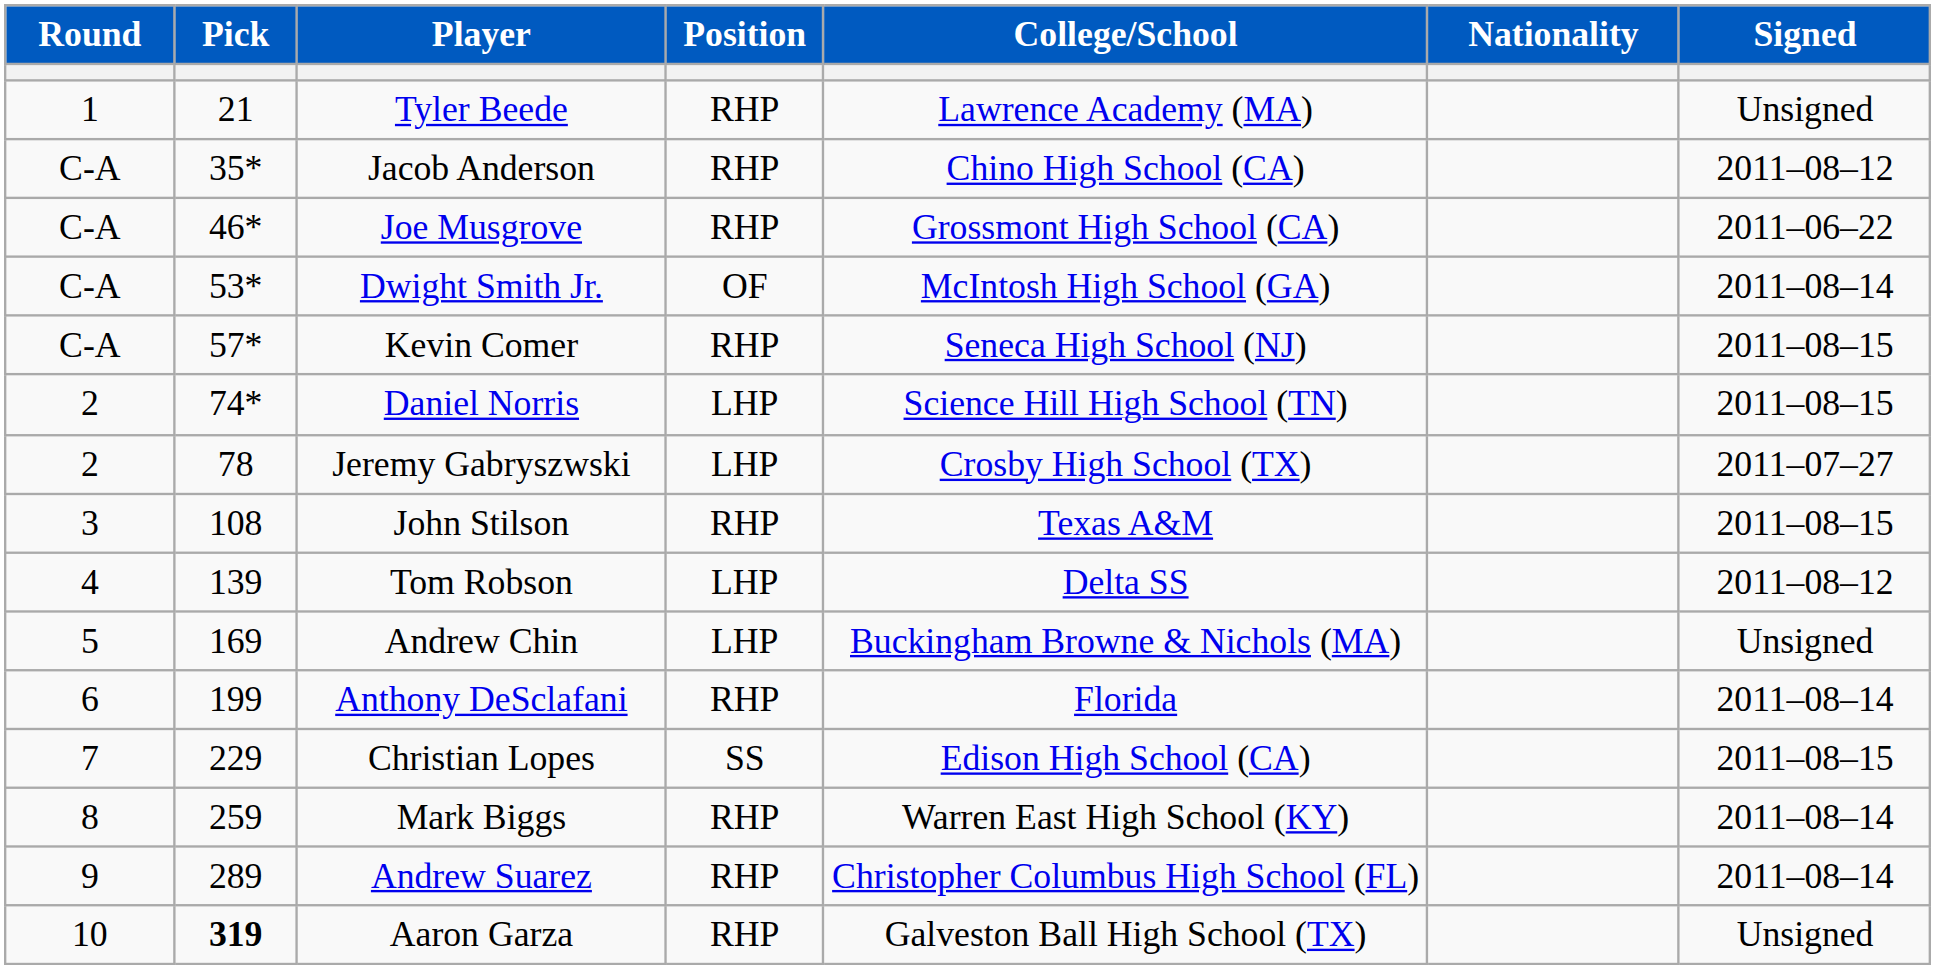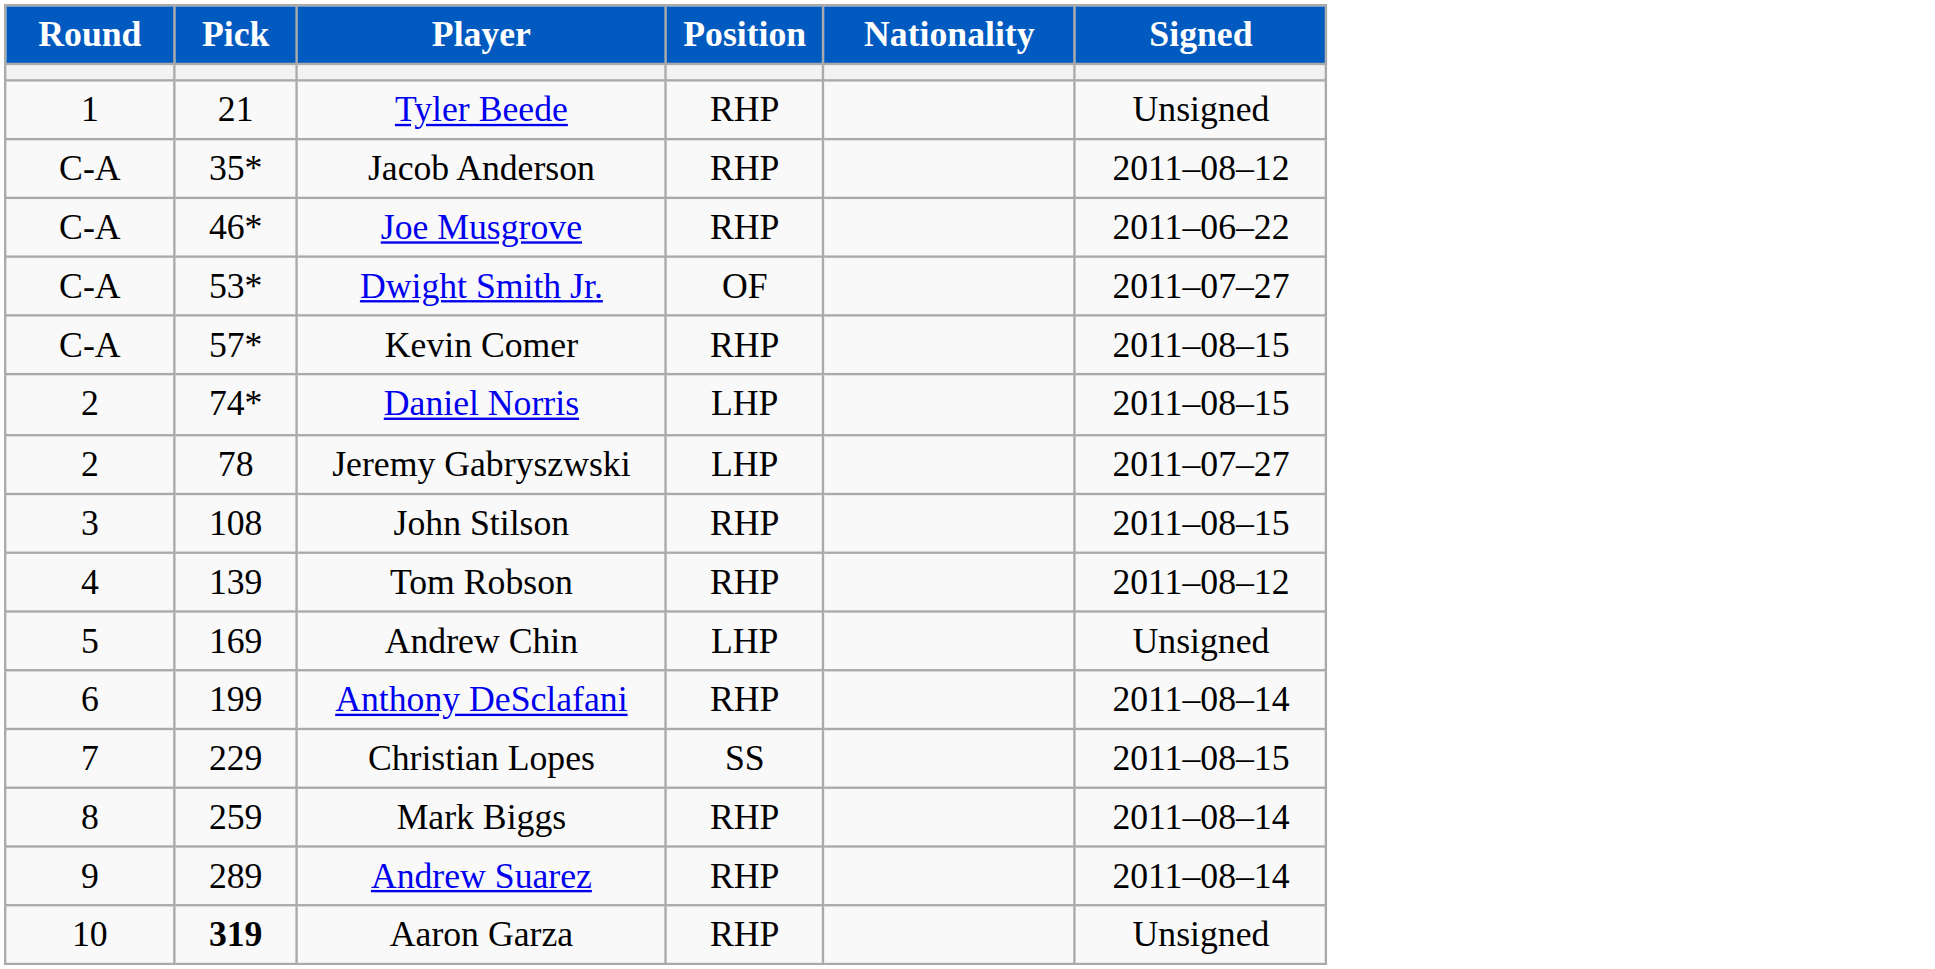 <table class="wikitable" style="font-size: 95%; text-align: center;">
 <tr>
 <th style="background:#005ac0; color:white;">Round</th>
 <th style="background:#005ac0; color:white;">Pick</th>
 <th style="background:#005ac0; color:white;">Player</th>
 <th style="background:#005ac0; color:white;">Position</th>
-<th style="background:#005ac0; color:white;">College/School</th>
 <th style="background:#005ac0; color:white;">Nationality</th>
 <th style="background:#005ac0; color:white;">Signed</th>
 </tr>
 <tr>
 <th width="65"></th>
 <th width="45"></th>
 <th style="width:150px;"></th>
 <th width="60"></th>
-<th style="width:250px;"></th>
 <th style="width:100px;"></th>
 <th style="width:100px;"></th>
 </tr>
 <tr>
 <td>1</td>
 <td>21</td>
 <td><a href='#'>Tyler Beede</a></td>
 <td>RHP</td>
-<td><a href='#'>Lawrence Academy</a> (<a href='#'>MA</a>)</td>
 <td></td>
 <td>Unsigned</td>
 </tr>
 <tr>
 <td>C-A</td>
 <td>35*</td>
 <td>Jacob Anderson</td>
 <td>RHP</td>
-<td><a href='#'>Chino High School</a> (<a href='#'>CA</a>)</td>
 <td></td>
 <td>2011–08–12</td>
 </tr>
 <tr>
 <td>C-A</td>
 <td>46*</td>
 <td><a href='#'>Joe Musgrove</a></td>
 <td>RHP</td>
-<td><a href='#'>Grossmont High School</a> (<a href='#'>CA</a>)</td>
 <td></td>
 <td>2011–06–22</td>
 </tr>
 <tr>
 <td>C-A</td>
 <td>53*</td>
 <td><a href='#'>Dwight Smith Jr.</a></td>
 <td>OF</td>
-<td><a href='#'>McIntosh High School</a> (<a href='#'>GA</a>)</td>
 <td></td>
-<td>2011–08–14</td>
+<td>2011–07–27</td>
 </tr>
 <tr>
 <td>C-A</td>
 <td>57*</td>
 <td>Kevin Comer</td>
 <td>RHP</td>
-<td><a href='#'>Seneca High School</a> (<a href='#'>NJ</a>)</td>
 <td></td>
 <td>2011–08–15</td>
 </tr>
 <tr>
 <td>2</td>
 <td>74*</td>
 <td><a href='#'>Daniel Norris</a></td>
 <td>LHP</td>
-<td><a href='#'>Science Hill High School</a> (<a href='#'>TN</a>)</td>
 <td></td>
 <td>2011–08–15</td>
 </tr>
 <tr>
 <td>2</td>
 <td>78</td>
 <td>Jeremy Gabryszwski</td>
 <td>LHP</td>
-<td><a href='#'>Crosby High School</a> (<a href='#'>TX</a>)</td>
 <td></td>
 <td>2011–07–27</td>
 </tr>
 <tr>
 <td>3</td>
 <td>108</td>
 <td>John Stilson</td>
 <td>RHP</td>
-<td><a href='#'>Texas A&M</a></td>
 <td></td>
 <td>2011–08–15</td>
 </tr>
 <tr>
 <td>4</td>
 <td>139</td>
 <td>Tom Robson</td>
-<td>LHP</td>
-<td><a href='#'>Delta SS</a></td>
+<td>RHP</td>
 <td></td>
 <td>2011–08–12</td>
 </tr>
 <tr>
 <td>5</td>
 <td>169</td>
 <td>Andrew Chin</td>
 <td>LHP</td>
-<td><a href='#'>Buckingham Browne & Nichols</a> (<a href='#'>MA</a>)</td>
 <td></td>
 <td>Unsigned</td>
 </tr>
 <tr>
 <td>6</td>
 <td>199</td>
 <td><a href='#'>Anthony DeSclafani</a></td>
 <td>RHP</td>
-<td><a href='#'>Florida</a></td>
 <td></td>
 <td>2011–08–14</td>
 </tr>
 <tr>
 <td>7</td>
 <td>229</td>
 <td>Christian Lopes</td>
 <td>SS</td>
-<td><a href='#'>Edison High School</a> (<a href='#'>CA</a>)</td>
 <td></td>
 <td>2011–08–15</td>
 </tr>
 <tr>
 <td>8</td>
 <td>259</td>
 <td>Mark Biggs</td>
 <td>RHP</td>
-<td>Warren East High School (<a href='#'>KY</a>)</td>
 <td></td>
 <td>2011–08–14</td>
 </tr>
 <tr>
 <td>9</td>
 <td>289</td>
 <td><a href='#'>Andrew Suarez</a></td>
 <td>RHP</td>
-<td><a href='#'>Christopher Columbus High School</a> (<a href='#'>FL</a>)</td>
 <td></td>
 <td>2011–08–14</td>
 </tr>
 <tr>
 <td>10</td>
 <td><strong>319</strong></td>
 <td>Aaron Garza</td>
 <td>RHP</td>
-<td>Galveston Ball High School (<a href='#'>TX</a>)</td>
 <td></td>
 <td>Unsigned</td>
 </tr>
 </table>
